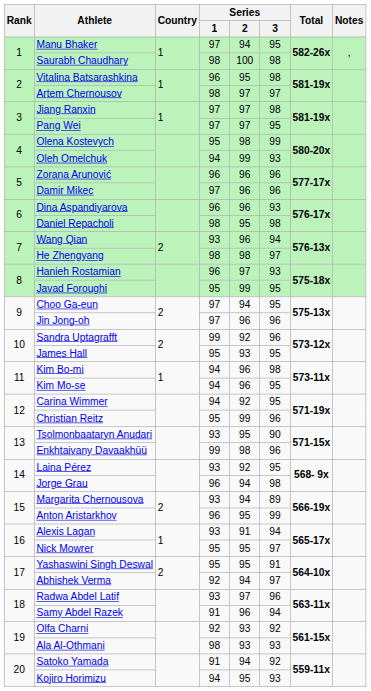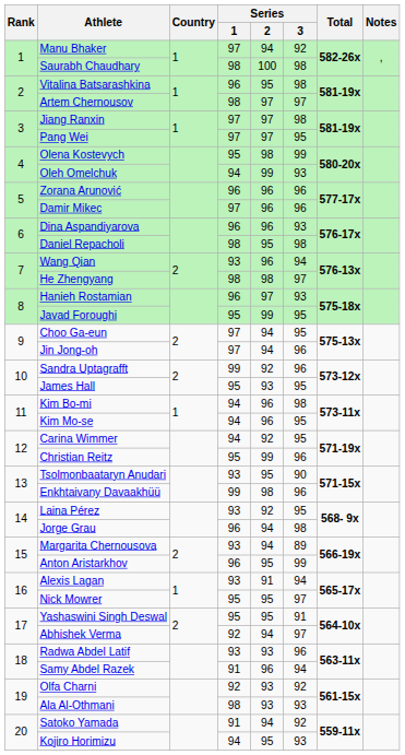 <table class="wikitable sortable" style="text-align:center">
 <tr>
 <th rowspan=2>Rank</th>
 <th rowspan=2>Athlete</th>
 <th rowspan=2>Country</th>
 <th colspan=3>Series</th>
 <th rowspan=2>Total</th>
 <th rowspan=2>Notes</th>
 </tr>
 <tr>
 <th width="40px">1</th>
 <th width="40px">2</th>
 <th width="40px">3</th>
 </tr>
 <tr bgcolor=bbf3bb>
 <td rowspan=2>1</td>
 <td align=left><a href='#'>Manu Bhaker</a></td>
 <td rowspan=2 align=left> 1</td>
 <td>97</td>
 <td>94</td>
-<td>95</td>
+<td>92</td>
 <td rowspan=2><strong>582-26x</strong></td>
 <td rowspan=2>, </td>
 </tr>
 <tr bgcolor=bbf3bb>
 <td align=left><a href='#'>Saurabh Chaudhary</a></td>
 <td>98</td>
 <td>100</td>
 <td>98</td>
 </tr>
 <tr bgcolor=bbf3bb>
 <td rowspan=2>2</td>
 <td align=left><a href='#'>Vitalina Batsarashkina</a></td>
 <td rowspan=2 align=left> 1</td>
 <td>96</td>
 <td>95</td>
 <td>98</td>
 <td rowspan=2><strong>581-19x</strong></td>
 <td rowspan=2></td>
 </tr>
 <tr bgcolor=bbf3bb>
 <td align=left><a href='#'>Artem Chernousov</a></td>
 <td>98</td>
 <td>97</td>
 <td>97</td>
 </tr>
 <tr bgcolor=bbf3bb>
 <td rowspan=2>3</td>
 <td align=left><a href='#'>Jiang Ranxin</a></td>
 <td rowspan=2 align=left> 1</td>
 <td>97</td>
 <td>97</td>
 <td>98</td>
 <td rowspan=2><strong>581-19x</strong></td>
 <td rowspan=2></td>
 </tr>
 <tr bgcolor=bbf3bb>
 <td align=left><a href='#'>Pang Wei</a></td>
 <td>97</td>
 <td>97</td>
 <td>95</td>
 </tr>
 <tr bgcolor=bbf3bb>
 <td rowspan=2>4</td>
 <td align=left><a href='#'>Olena Kostevych</a></td>
 <td rowspan=2 align=left></td>
 <td>95</td>
 <td>98</td>
 <td>99</td>
 <td rowspan=2><strong>580-20x</strong></td>
 <td rowspan=2></td>
 </tr>
 <tr bgcolor=bbf3bb>
 <td align=left><a href='#'>Oleh Omelchuk</a></td>
 <td>94</td>
 <td>99</td>
 <td>93</td>
 </tr>
 <tr bgcolor=bbf3bb>
 <td rowspan=2>5</td>
 <td align=left><a href='#'>Zorana Arunović</a></td>
 <td rowspan=2 align=left></td>
 <td>96</td>
 <td>96</td>
 <td>96</td>
 <td rowspan=2><strong>577-17x</strong></td>
 <td rowspan=2></td>
 </tr>
 <tr bgcolor=bbf3bb>
 <td align=left><a href='#'>Damir Mikec</a></td>
 <td>97</td>
 <td>96</td>
 <td>96</td>
 </tr>
 <tr bgcolor=bbf3bb>
 <td rowspan=2>6</td>
 <td align=left><a href='#'>Dina Aspandiyarova</a></td>
 <td rowspan=2 align=left></td>
 <td>96</td>
 <td>96</td>
 <td>93</td>
 <td rowspan=2><strong>576-17x</strong></td>
 <td rowspan=2></td>
 </tr>
 <tr bgcolor=bbf3bb>
 <td align=left><a href='#'>Daniel Repacholi</a></td>
 <td>98</td>
 <td>95</td>
 <td>98</td>
 </tr>
 <tr bgcolor=bbf3bb>
 <td rowspan=2>7</td>
 <td align=left><a href='#'>Wang Qian</a></td>
 <td rowspan=2 align=left> 2</td>
 <td>93</td>
 <td>96</td>
 <td>94</td>
 <td rowspan=2><strong>576-13x</strong></td>
 <td rowspan=2></td>
 </tr>
 <tr bgcolor=bbf3bb>
 <td align=left><a href='#'>He Zhengyang</a></td>
 <td>98</td>
 <td>98</td>
 <td>97</td>
 </tr>
 <tr bgcolor=bbf3bb>
 <td rowspan=2>8</td>
 <td align=left><a href='#'>Hanieh Rostamian</a></td>
 <td rowspan=2 align=left></td>
 <td>96</td>
 <td>97</td>
 <td>93</td>
 <td rowspan=2><strong>575-18x</strong></td>
 <td rowspan=2></td>
 </tr>
 <tr bgcolor=bbf3bb>
 <td align=left><a href='#'>Javad Foroughi</a></td>
 <td>95</td>
 <td>99</td>
 <td>95</td>
 </tr>
 <tr>
 <td rowspan=2>9</td>
 <td align=left><a href='#'>Choo Ga-eun</a></td>
 <td rowspan=2 align=left> 2</td>
 <td>97</td>
 <td>94</td>
 <td>95</td>
 <td rowspan=2><strong>575-13x</strong></td>
 <td rowspan=2></td>
 </tr>
 <tr>
 <td align=left><a href='#'>Jin Jong-oh</a></td>
 <td>97</td>
-<td>96</td>
+<td>94</td>
 <td>96</td>
 </tr>
 <tr>
 <td rowspan=2>10</td>
 <td align=left><a href='#'>Sandra Uptagrafft</a></td>
 <td rowspan=2 align=left> 2</td>
 <td>99</td>
 <td>92</td>
 <td>96</td>
 <td rowspan=2><strong>573-12x</strong></td>
 <td rowspan=2></td>
 </tr>
 <tr>
 <td align=left><a href='#'>James Hall</a></td>
 <td>95</td>
 <td>93</td>
 <td>95</td>
 </tr>
 <tr>
 <td rowspan=2>11</td>
 <td align=left><a href='#'>Kim Bo-mi</a></td>
 <td rowspan=2 align=left> 1</td>
 <td>94</td>
 <td>96</td>
 <td>98</td>
 <td rowspan=2><strong>573-11x</strong></td>
 <td rowspan=2></td>
 </tr>
 <tr>
 <td align=left><a href='#'>Kim Mo-se</a></td>
 <td>94</td>
 <td>96</td>
 <td>95</td>
 </tr>
 <tr>
 <td rowspan=2>12</td>
 <td align=left><a href='#'>Carina Wimmer</a></td>
 <td rowspan=2 align=left></td>
 <td>94</td>
 <td>92</td>
 <td>95</td>
 <td rowspan=2><strong>571-19x</strong></td>
 <td rowspan=2></td>
 </tr>
 <tr>
 <td align=left><a href='#'>Christian Reitz</a></td>
 <td>95</td>
 <td>99</td>
 <td>96</td>
 </tr>
 <tr>
 <td rowspan=2>13</td>
 <td align=left><a href='#'>Tsolmonbaataryn Anudari</a></td>
 <td rowspan=2 align=left></td>
 <td>93</td>
 <td>95</td>
 <td>90</td>
 <td rowspan=2><strong>571-15x</strong></td>
 <td rowspan=2></td>
 </tr>
 <tr>
 <td align=left><a href='#'>Enkhtaivany Davaakhüü</a></td>
 <td>99</td>
 <td>98</td>
 <td>96</td>
 </tr>
 <tr>
 <td rowspan=2>14</td>
 <td align=left><a href='#'>Laina Pérez</a></td>
 <td rowspan=2 align=left></td>
 <td>93</td>
 <td>92</td>
 <td>95</td>
 <td rowspan=2><strong>568- 9x</strong></td>
 <td rowspan=2></td>
 </tr>
 <tr>
 <td align=left><a href='#'>Jorge Grau</a></td>
 <td>96</td>
 <td>94</td>
 <td>98</td>
 </tr>
 <tr>
 <td rowspan=2>15</td>
 <td align=left><a href='#'>Margarita Chernousova</a></td>
 <td rowspan=2 align=left> 2</td>
 <td>93</td>
 <td>94</td>
 <td>89</td>
 <td rowspan=2><strong>566-19x</strong></td>
 <td rowspan=2></td>
 </tr>
 <tr>
 <td align=left><a href='#'>Anton Aristarkhov</a></td>
 <td>96</td>
 <td>95</td>
 <td>99</td>
 </tr>
 <tr>
 <td rowspan=2>16</td>
 <td align=left><a href='#'>Alexis Lagan</a></td>
 <td rowspan=2 align=left> 1</td>
 <td>93</td>
 <td>91</td>
 <td>94</td>
 <td rowspan=2><strong>565-17x</strong></td>
 <td rowspan=2></td>
 </tr>
 <tr>
 <td align=left><a href='#'>Nick Mowrer</a></td>
 <td>95</td>
 <td>95</td>
 <td>97</td>
 </tr>
 <tr>
 <td rowspan=2>17</td>
 <td align=left><a href='#'>Yashaswini Singh Deswal</a></td>
 <td rowspan=2 align=left> 2</td>
 <td>95</td>
 <td>95</td>
 <td>91</td>
 <td rowspan=2><strong>564-10x</strong></td>
 <td rowspan=2></td>
 </tr>
 <tr>
 <td align=left><a href='#'>Abhishek Verma</a></td>
 <td>92</td>
 <td>94</td>
 <td>97</td>
 </tr>
 <tr>
 <td rowspan=2>18</td>
 <td align=left><a href='#'>Radwa Abdel Latif</a></td>
 <td rowspan=2 align=left></td>
 <td>93</td>
-<td>97</td>
+<td>93</td>
 <td>96</td>
 <td rowspan=2><strong>563-11x</strong></td>
 <td rowspan=2></td>
 </tr>
 <tr>
 <td align=left><a href='#'>Samy Abdel Razek</a></td>
 <td>91</td>
 <td>96</td>
 <td>94</td>
 </tr>
 <tr>
 <td rowspan=2>19</td>
 <td align=left><a href='#'>Olfa Charni</a></td>
 <td rowspan=2 align=left></td>
 <td>92</td>
 <td>93</td>
 <td>92</td>
 <td rowspan=2><strong>561-15x</strong></td>
 <td rowspan=2></td>
 </tr>
 <tr>
 <td align=left><a href='#'>Ala Al-Othmani</a></td>
 <td>98</td>
 <td>93</td>
 <td>93</td>
 </tr>
 <tr>
 <td rowspan=2>20</td>
 <td align=left><a href='#'>Satoko Yamada</a></td>
 <td rowspan=2 align=left></td>
 <td>91</td>
 <td>94</td>
 <td>92</td>
 <td rowspan=2><strong>559-11x</strong></td>
 <td rowspan=2></td>
 </tr>
 <tr>
 <td align=left><a href='#'>Kojiro Horimizu</a></td>
 <td>94</td>
 <td>95</td>
 <td>93</td>
 </tr>
 </table>
